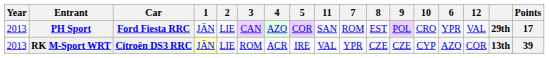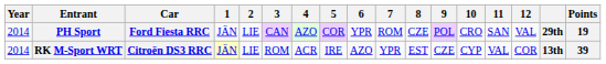 <table class="wikitable" style="text-align:center; font-size:85%;">
 <tr>
 <th>Year</th>
 <th>Entrant</th>
 <th>Car</th>
 <th>1</th>
 <th>2</th>
 <th>3</th>
 <th>4</th>
 <th>5</th>
-<th>11</th>
+<th>6</th>
 <th>7</th>
 <th>8</th>
 <th>9</th>
 <th>10</th>
-<th>6</th>
+<th>11</th>
 <th>12</th>
 <th></th>
 <th>Points</th>
 </tr>
 <tr>
-<td><a href='#'>2013</a></td>
+<td><a href='#'>2014</a></td>
 <th nowrap><a href='#'>PH Sport</a></th>
 <th nowrap><a href='#'>Ford Fiesta RRC</a></th>
 <td><a href='#'>JÄN</a></td>
 <td><a href='#'>LIE</a></td>
 <td style="background:#EFCFFF;"><a href='#'>CAN</a><br></td>
 <td style="background:#DFFFDF;"><a href='#'>AZO</a><br></td>
 <td style="background:#EFCFFF;"><a href='#'>COR</a><br></td>
-<td><a href='#'>SAN</a></td>
+<td><a href='#'>YPR</a></td>
 <td><a href='#'>ROM</a></td>
-<td><a href='#'>EST</a></td>
+<td><a href='#'>CZE</a></td>
 <td style="background:#EFCFFF;"><a href='#'>POL</a><br></td>
 <td><a href='#'>CRO</a></td>
-<td><a href='#'>YPR</a></td>
+<td><a href='#'>SAN</a></td>
 <td><a href='#'>VAL</a></td>
 <th>29th</th>
-<th>17</th>
+<th>19</th>
 </tr>
 <tr>
-<td><a href='#'>2013</a></td>
+<td><a href='#'>2014</a></td>
 <th nowrap>RK <a href='#'>M-Sport WRT</a></th>
 <th nowrap><a href='#'>Citroën DS3 RRC</a></th>
 <td style="background:#FFFFBF;"><a href='#'>JÄN</a><br></td>
 <td><a href='#'>LIE</a></td>
 <td><a href='#'>ROM</a></td>
 <td><a href='#'>ACR</a></td>
 <td><a href='#'>IRE</a></td>
-<td><a href='#'>VAL</a></td>
+<td><a href='#'>AZO</a></td>
 <td><a href='#'>YPR</a></td>
-<td><a href='#'>CZE</a></td>
+<td><a href='#'>EST</a></td>
 <td><a href='#'>CZE</a></td>
 <td><a href='#'>CYP</a></td>
-<td><a href='#'>AZO</a></td>
+<td><a href='#'>VAL</a></td>
 <td><a href='#'>COR</a></td>
 <th>13th</th>
 <th>39</th>
 </tr>
 </table>
